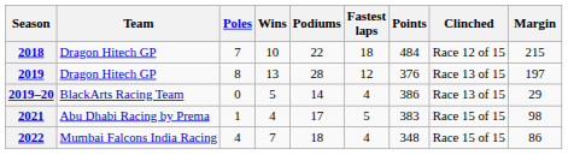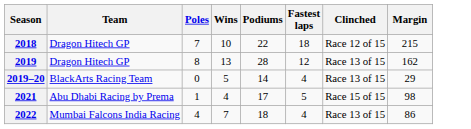 <table class="wikitable" style="font-size:85%; text-align:center;">
 <tr>
 <th scope=col>Season</th>
 <th scope=col>Team</th>
 <th scope=col><a href='#'>Poles</a></th>
 <th scope=col>Wins</th>
 <th scope=col>Podiums</th>
 <th scope=col width="40">Fastest laps</th>
-<th scope=col>Points</th>
 <th scope=col>Clinched</th>
 <th scope=col width="50">Margin</th>
 </tr>
 <tr>
 <th><a href='#'>2018</a></th>
 <td align=left> <a href='#'>Dragon Hitech GP</a></td>
 <td>7</td>
 <td>10</td>
 <td>22</td>
 <td>18</td>
-<td>484</td>
 <td>Race 12 of 15</td>
 <td>215</td>
 </tr>
 <tr>
 <th><a href='#'>2019</a></th>
 <td align=left> <a href='#'>Dragon Hitech GP</a></td>
 <td>8</td>
 <td>13</td>
 <td>28</td>
 <td>12</td>
-<td>376</td>
 <td>Race 13 of 15</td>
-<td>197</td>
+<td>162</td>
 </tr>
 <tr>
 <th><a href='#'>2019–20</a></th>
 <td align=left> <a href='#'>BlackArts Racing Team</a></td>
 <td>0</td>
 <td>5</td>
 <td>14</td>
 <td>4</td>
-<td>386</td>
 <td>Race 13 of 15</td>
 <td>29</td>
 </tr>
 <tr>
 <th><a href='#'>2021</a></th>
 <td align=left> <a href='#'>Abu Dhabi Racing by Prema</a></td>
 <td>1</td>
 <td>4</td>
 <td>17</td>
 <td>5</td>
-<td>383</td>
 <td>Race 15 of 15</td>
 <td>98</td>
 </tr>
 <tr>
 <th><a href='#'>2022</a></th>
 <td align=left> <a href='#'>Mumbai Falcons India Racing</a></td>
 <td>4</td>
 <td>7</td>
 <td>18</td>
 <td>4</td>
-<td>348</td>
-<td>Race 15 of 15</td>
+<td>Race 13 of 15</td>
 <td>86</td>
 </tr>
 </table>
